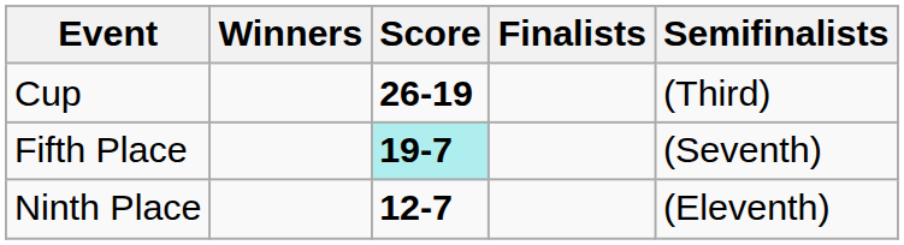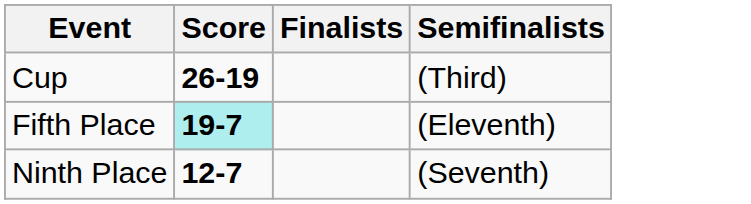 <table class="wikitable">
 <tr>
 <th>Event</th>
-<th>Winners</th>
 <th>Score</th>
 <th>Finalists</th>
 <th>Semifinalists</th>
 </tr>
 <tr>
 <td>Cup</td>
-<td><strong></strong></td>
 <td><strong>26-19</strong></td>
 <td></td>
 <td> (Third)<br></td>
 </tr>
 <tr>
 <td>Fifth Place</td>
-<td><strong></strong></td>
 <td style="background: paleturquoise;"><strong>19-7</strong></td>
+<td></td>
+<td> (Eleventh)<br></td>
+</tr>
+<tr>
+<td>Ninth Place</td>
+<td><strong>12-7</strong></td>
 <td></td>
 <td> (Seventh)<br></td>
 </tr>
-<tr>
-<td>Ninth Place</td>
-<td><strong></strong></td>
-<td><strong>12-7</strong></td>
-<td></td>
-<td> (Eleventh)<br></td>
-</tr>
 </table>
